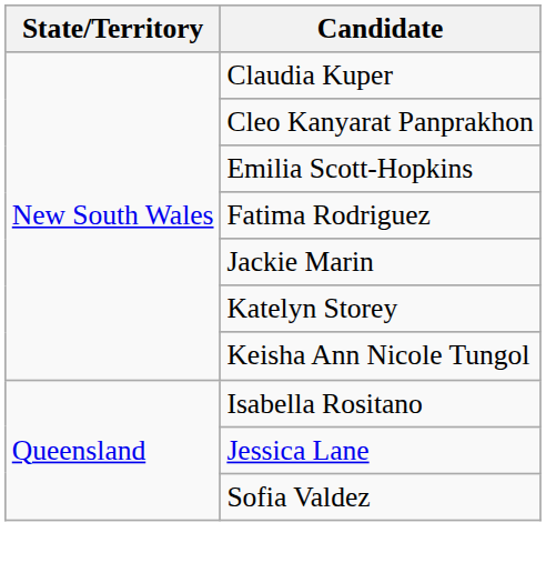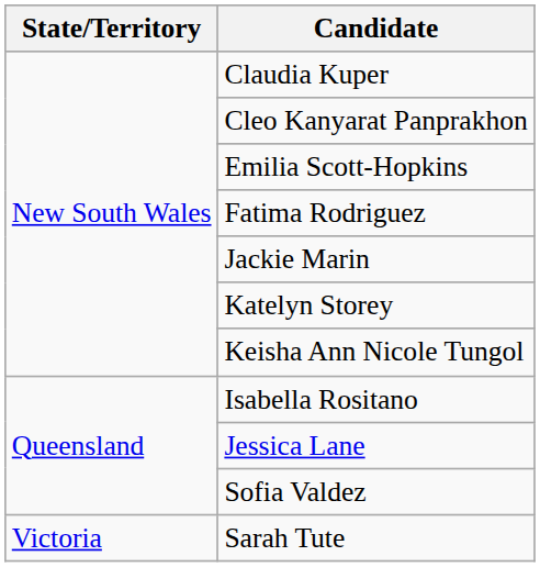 <table class="wikitable" style="font-size: 95%;">
 <tr>
 <th>State/Territory</th>
 <th>Candidate</th>
 </tr>
 <tr>
 <td rowspan=7><a href='#'>New South Wales</a></td>
 <td>Claudia Kuper</td>
 </tr>
 <tr>
 <td>Cleo Kanyarat Panprakhon</td>
 </tr>
 <tr>
 <td>Emilia Scott-Hopkins</td>
 </tr>
 <tr>
 <td>Fatima Rodriguez</td>
 </tr>
 <tr>
 <td>Jackie Marin</td>
 </tr>
 <tr>
 <td>Katelyn Storey</td>
 </tr>
 <tr>
 <td>Keisha Ann Nicole Tungol</td>
 </tr>
 <tr>
 <td rowspan=3><a href='#'>Queensland</a></td>
 <td>Isabella Rositano</td>
 </tr>
 <tr>
 <td><a href='#'>Jessica Lane</a></td>
 </tr>
 <tr>
 <td>Sofia Valdez</td>
 </tr>
+<tr>
+<td><a href='#'>Victoria</a></td>
+<td>Sarah Tute</td>
+</tr>
 </table>
